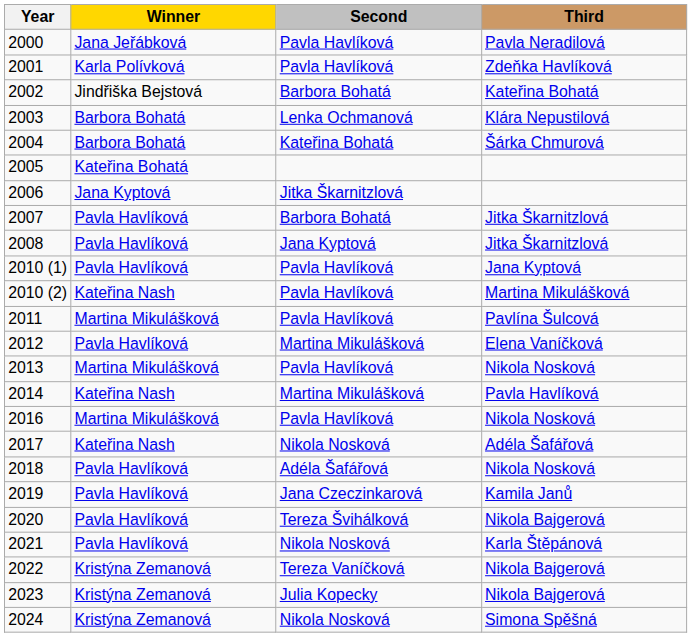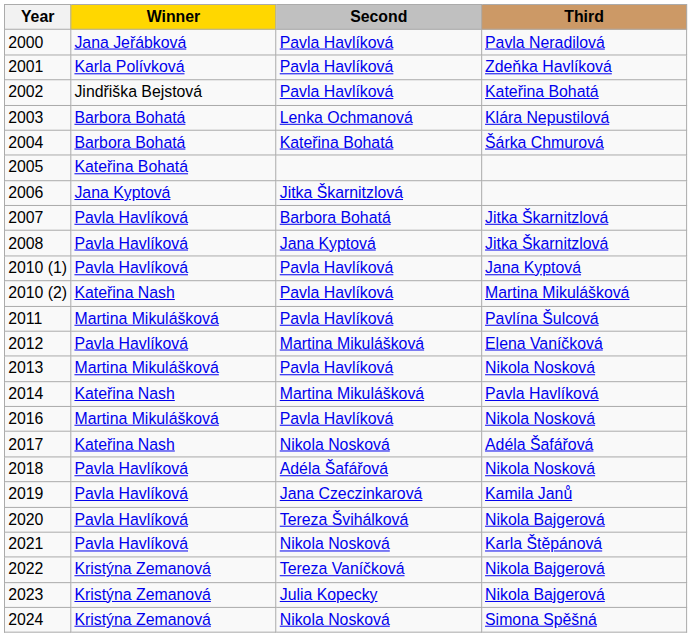 <table class="wikitable sortable">
 <tr>
 <th>Year</th>
 <th scope=col colspan=1 style="width:200px; background: gold;">Winner</th>
 <th scope=col colspan=1 style="width:200px; background: silver;">Second</th>
 <th scope=col colspan=1 style="width:200px; background: #cc9966;">Third</th>
 </tr>
 <tr>
 <td>2000</td>
 <td><a href='#'>Jana Jeřábková</a></td>
 <td><a href='#'>Pavla Havlíková</a></td>
 <td><a href='#'>Pavla Neradilová</a></td>
 </tr>
 <tr>
 <td>2001</td>
 <td><a href='#'>Karla Polívková</a></td>
 <td><a href='#'>Pavla Havlíková</a></td>
 <td><a href='#'>Zdeňka Havlíková</a></td>
 </tr>
 <tr>
 <td>2002</td>
 <td>Jindřiška Bejstová</td>
-<td><a href='#'>Barbora Bohatá</a></td>
+<td><a href='#'>Pavla Havlíková</a></td>
 <td><a href='#'>Kateřina Bohatá</a></td>
 </tr>
 <tr>
 <td>2003</td>
 <td><a href='#'>Barbora Bohatá</a></td>
 <td><a href='#'>Lenka Ochmanová</a></td>
 <td><a href='#'>Klára Nepustilová</a></td>
 </tr>
 <tr>
 <td>2004</td>
 <td><a href='#'>Barbora Bohatá</a></td>
 <td><a href='#'>Kateřina Bohatá</a></td>
 <td><a href='#'>Šárka Chmurová</a></td>
 </tr>
 <tr>
 <td>2005</td>
 <td><a href='#'>Kateřina Bohatá</a></td>
 <td></td>
 <td></td>
 </tr>
 <tr>
 <td>2006</td>
 <td><a href='#'>Jana Kyptová</a></td>
 <td><a href='#'>Jitka Škarnitzlová</a></td>
 <td></td>
 </tr>
 <tr>
 <td>2007</td>
 <td><a href='#'>Pavla Havlíková</a></td>
 <td><a href='#'>Barbora Bohatá</a></td>
 <td><a href='#'>Jitka Škarnitzlová</a></td>
 </tr>
 <tr>
 <td>2008</td>
 <td><a href='#'>Pavla Havlíková</a></td>
 <td><a href='#'>Jana Kyptová</a></td>
 <td><a href='#'>Jitka Škarnitzlová</a></td>
 </tr>
 <tr>
 <td>2010 (1)</td>
 <td><a href='#'>Pavla Havlíková</a></td>
 <td><a href='#'>Pavla Havlíková</a></td>
 <td><a href='#'>Jana Kyptová</a></td>
 </tr>
 <tr>
 <td>2010 (2)</td>
 <td><a href='#'>Kateřina Nash</a></td>
 <td><a href='#'>Pavla Havlíková</a></td>
 <td><a href='#'>Martina Mikulášková</a></td>
 </tr>
 <tr>
 <td>2011</td>
 <td><a href='#'>Martina Mikulášková</a></td>
 <td><a href='#'>Pavla Havlíková</a></td>
 <td><a href='#'>Pavlína Šulcová</a></td>
 </tr>
 <tr>
 <td>2012</td>
 <td><a href='#'>Pavla Havlíková</a></td>
 <td><a href='#'>Martina Mikulášková</a></td>
 <td><a href='#'>Elena Vaníčková</a></td>
 </tr>
 <tr>
 <td>2013</td>
 <td><a href='#'>Martina Mikulášková</a></td>
 <td><a href='#'>Pavla Havlíková</a></td>
 <td><a href='#'>Nikola Nosková</a></td>
 </tr>
 <tr>
 <td>2014</td>
 <td><a href='#'>Kateřina Nash</a></td>
 <td><a href='#'>Martina Mikulášková</a></td>
 <td><a href='#'>Pavla Havlíková</a></td>
 </tr>
 <tr>
 <td>2016</td>
 <td><a href='#'>Martina Mikulášková</a></td>
 <td><a href='#'>Pavla Havlíková</a></td>
 <td><a href='#'>Nikola Nosková</a></td>
 </tr>
 <tr>
 <td>2017</td>
 <td><a href='#'>Kateřina Nash</a></td>
 <td><a href='#'>Nikola Nosková</a></td>
 <td><a href='#'>Adéla Šafářová</a></td>
 </tr>
 <tr>
 <td>2018</td>
 <td><a href='#'>Pavla Havlíková</a></td>
 <td><a href='#'>Adéla Šafářová</a></td>
 <td><a href='#'>Nikola Nosková</a></td>
 </tr>
 <tr>
 <td>2019</td>
 <td><a href='#'>Pavla Havlíková</a></td>
 <td><a href='#'>Jana Czeczinkarová</a></td>
 <td><a href='#'>Kamila Janů</a></td>
 </tr>
 <tr>
 <td>2020</td>
 <td><a href='#'>Pavla Havlíková</a></td>
 <td><a href='#'>Tereza Švihálková</a></td>
 <td><a href='#'>Nikola Bajgerová</a></td>
 </tr>
 <tr>
 <td>2021</td>
 <td><a href='#'>Pavla Havlíková</a></td>
 <td><a href='#'>Nikola Nosková</a></td>
 <td><a href='#'>Karla Štěpánová</a></td>
 </tr>
 <tr>
 <td>2022</td>
 <td><a href='#'>Kristýna Zemanová</a></td>
 <td><a href='#'>Tereza Vaníčková</a></td>
 <td><a href='#'>Nikola Bajgerová</a></td>
 </tr>
 <tr>
 <td>2023</td>
 <td><a href='#'>Kristýna Zemanová</a></td>
 <td><a href='#'>Julia Kopecky</a></td>
 <td><a href='#'>Nikola Bajgerová</a></td>
 </tr>
 <tr>
 <td>2024</td>
 <td><a href='#'>Kristýna Zemanová</a></td>
 <td><a href='#'>Nikola Nosková</a></td>
 <td><a href='#'>Simona Spěšná</a></td>
 </tr>
 </table>
